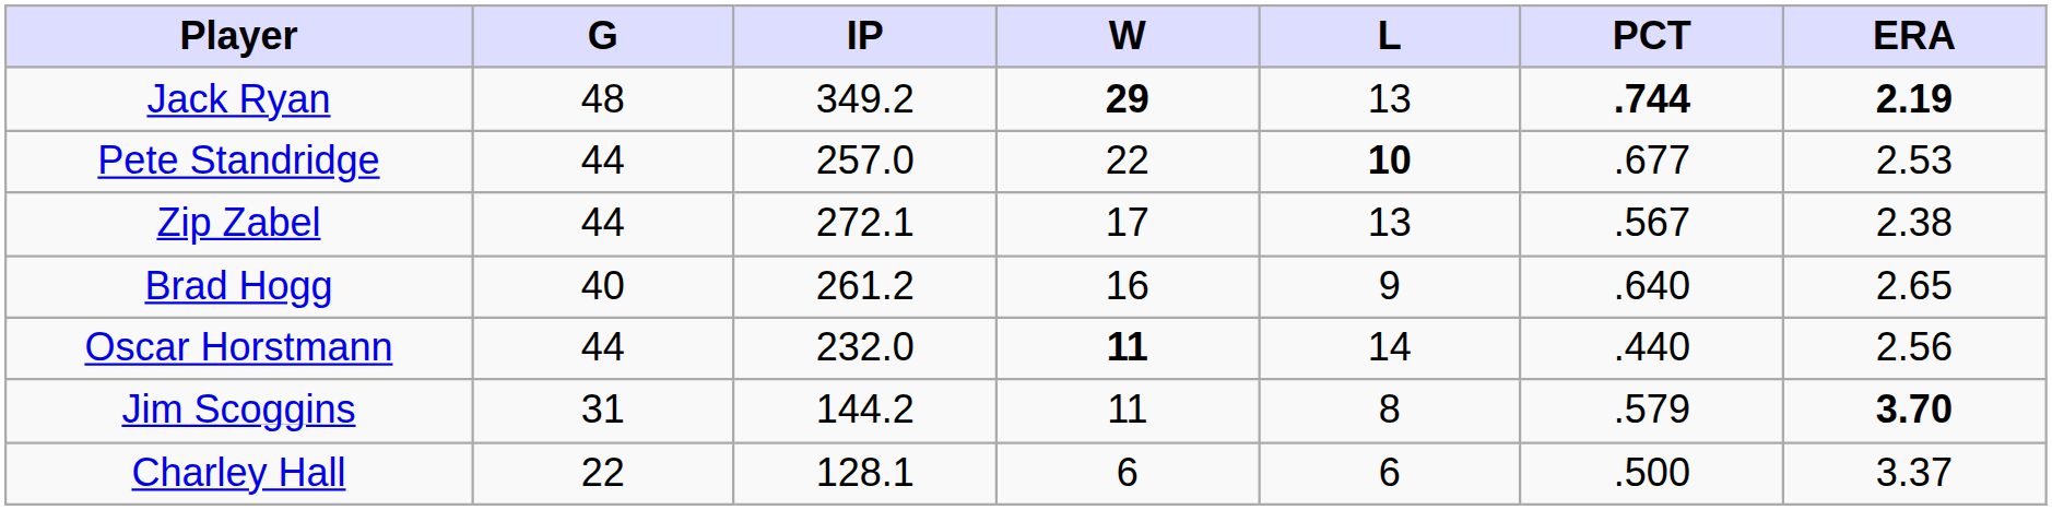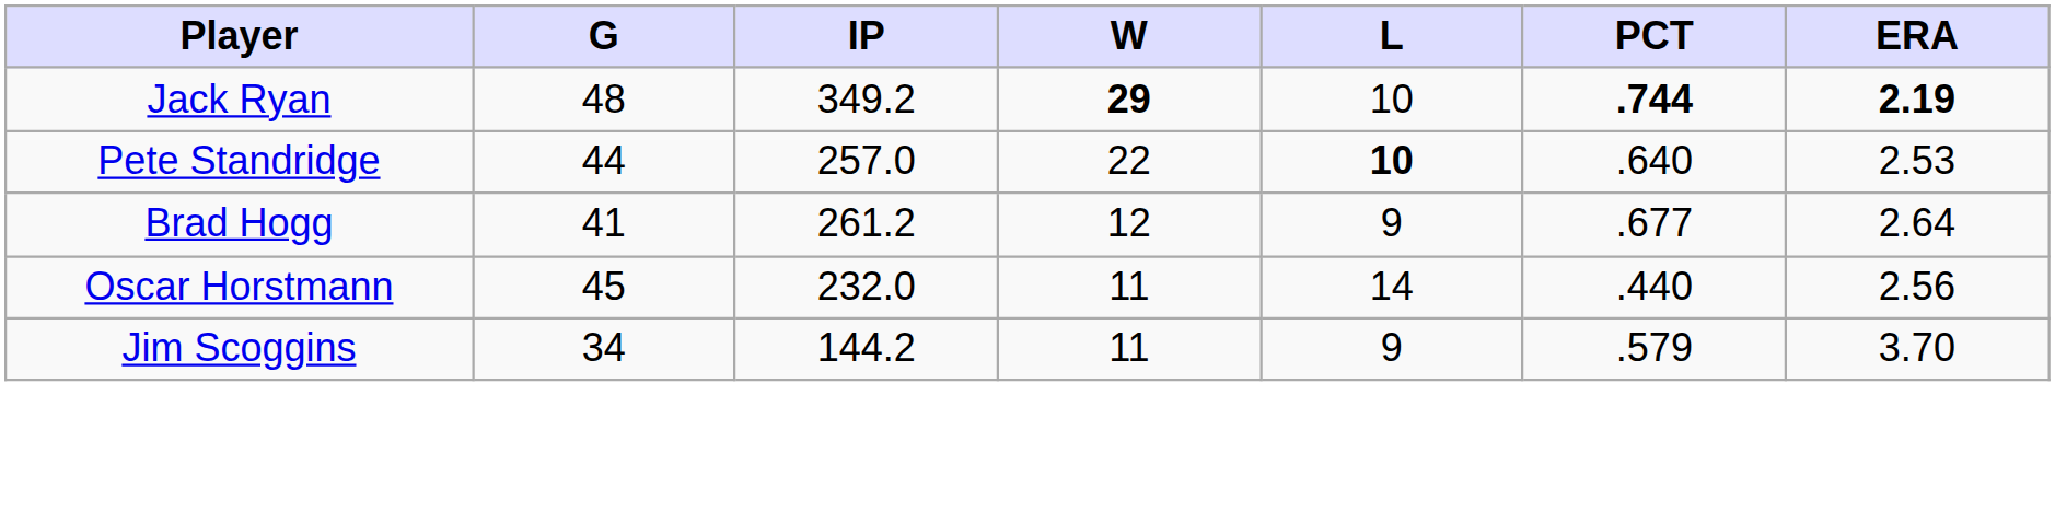 <table class="wikitable sortable">
 <tr>
 <th style="background:#ddf; width:16%;">Player</th>
 <th style="background:#ddf; width:9%;">G</th>
 <th style="background:#ddf; width:9%;">IP</th>
 <th style="background:#ddf; width:9%;">W</th>
 <th style="background:#ddf; width:9%;">L</th>
 <th style="background:#ddf; width:9%;">PCT</th>
 <th style="background:#ddf; width:9%;">ERA</th>
 </tr>
 <tr style="text-align:center;">
 <td><a href='#'>Jack Ryan</a></td>
 <td>48</td>
 <td>349.2</td>
 <td><strong>29</strong></td>
-<td>13</td>
+<td>10</td>
 <td><strong>.744</strong></td>
 <td><strong>2.19</strong></td>
 </tr>
 <tr style="text-align:center;">
 <td><a href='#'>Pete Standridge</a></td>
 <td>44</td>
 <td>257.0</td>
 <td>22</td>
 <td><strong>10</strong></td>
-<td>.677</td>
+<td>.640</td>
 <td>2.53</td>
 </tr>
 <tr style="text-align:center;">
-<td><a href='#'>Zip Zabel</a></td>
-<td>44</td>
-<td>272.1</td>
-<td>17</td>
-<td>13</td>
-<td>.567</td>
-<td>2.38</td>
-</tr>
-<tr style="text-align:center;">
 <td><a href='#'>Brad Hogg</a></td>
-<td>40</td>
+<td>41</td>
 <td>261.2</td>
-<td>16</td>
+<td>12</td>
 <td>9</td>
-<td>.640</td>
-<td>2.65</td>
+<td>.677</td>
+<td>2.64</td>
 </tr>
 <tr style="text-align:center;">
 <td><a href='#'>Oscar Horstmann</a></td>
-<td>44</td>
+<td>45</td>
 <td>232.0</td>
-<td><strong>11</strong></td>
+<td>11</td>
 <td>14</td>
 <td>.440</td>
 <td>2.56</td>
 </tr>
 <tr style="text-align:center;">
 <td><a href='#'>Jim Scoggins</a></td>
-<td>31</td>
+<td>34</td>
 <td>144.2</td>
 <td>11</td>
-<td>8</td>
+<td>9</td>
 <td>.579</td>
-<td><strong>3.70</strong></td>
-</tr>
-<tr style="text-align:center;">
-<td><a href='#'>Charley Hall</a></td>
-<td>22</td>
-<td>128.1</td>
-<td>6</td>
-<td>6</td>
-<td>.500</td>
-<td>3.37</td>
+<td>3.70</td>
 </tr>
 </table>
